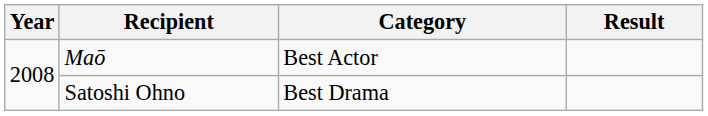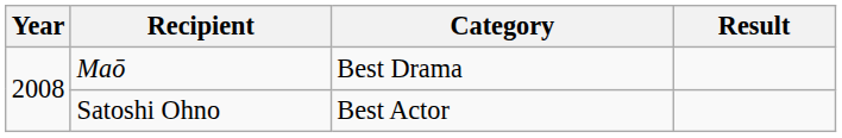 <table class="wikitable">
 <tr>
 <th>Year</th>
 <th width=150>Recipient</th>
 <th width=200>Category</th>
 <th width=90>Result</th>
 </tr>
 <tr>
 <td rowspan="2">2008</td>
 <td><em>Maō</em></td>
-<td>Best Actor</td>
+<td>Best Drama</td>
 <td></td>
 </tr>
 <tr>
 <td>Satoshi Ohno</td>
-<td>Best Drama</td>
+<td>Best Actor</td>
 <td></td>
 </tr>
 </table>
